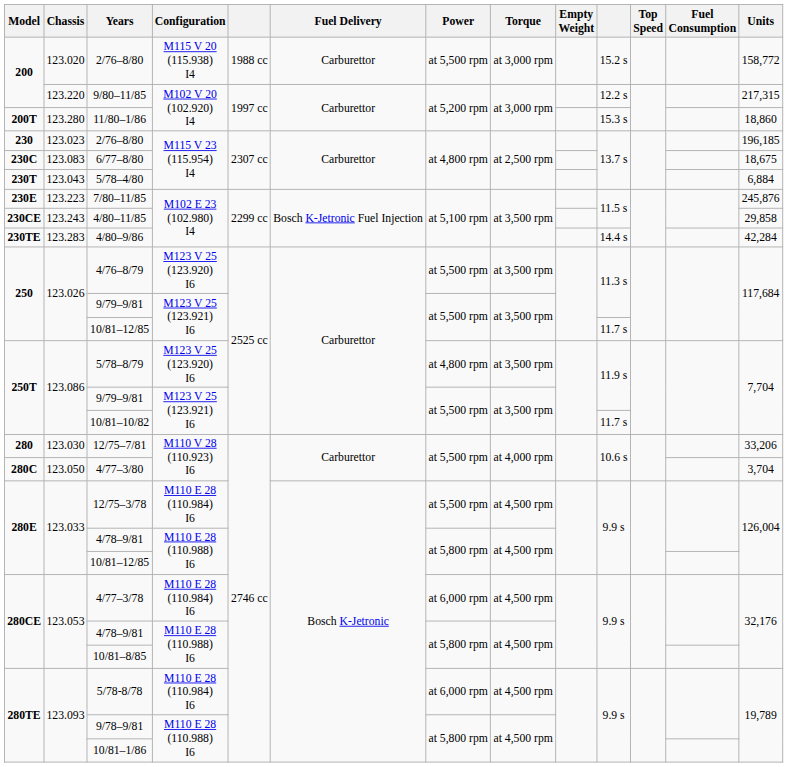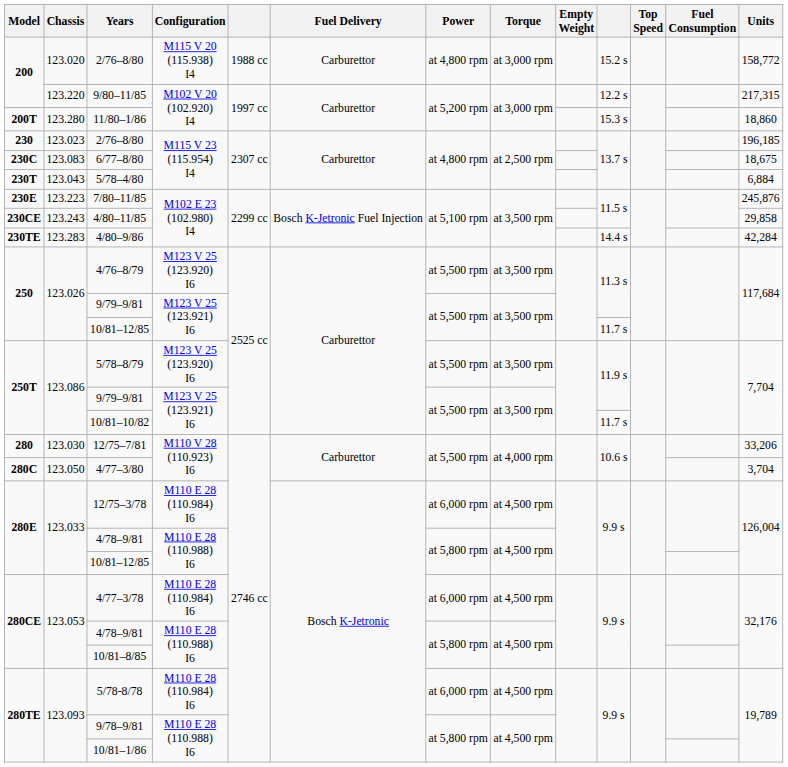 <table class="wikitable" style="text-align: center; font-size: 0.85em;">
 <tr>
 <th scope="col">Model</th>
 <th scope="col">Chassis</th>
 <th scope="col">Years</th>
 <th scope="col">Configuration</th>
 <th scope="col"></th>
 <th scope="col">Fuel Delivery</th>
 <th scope="col">Power</th>
 <th scope="col">Torque</th>
 <th scope="col">Empty<br>Weight</th>
 <th scope="col"></th>
 <th scope="col">Top<br>Speed</th>
 <th scope="col">Fuel<br>Consumption</th>
 <th scope="col">Units</th>
 </tr>
 <tr>
 <td rowspan="2"><strong>200</strong></td>
 <td>123.020</td>
 <td>2/76–8/80</td>
 <td><a href='#'>M115 V 20</a><br>(115.938)<br>I4</td>
 <td>1988 cc</td>
 <td>Carburettor</td>
-<td> at 5,500 rpm</td>
+<td> at 4,800 rpm</td>
 <td> at 3,000 rpm</td>
 <td></td>
 <td>15.2 s</td>
 <td></td>
 <td></td>
 <td>158,772</td>
 </tr>
 <tr>
 <td>123.220</td>
 <td>9/80–11/85</td>
 <td rowspan="2"><a href='#'>M102 V 20</a><br>(102.920)<br>I4</td>
 <td rowspan="2">1997 cc</td>
 <td rowspan="2">Carburettor</td>
 <td rowspan="2"> at 5,200 rpm</td>
 <td rowspan="2"> at 3,000 rpm</td>
 <td></td>
 <td>12.2 s</td>
 <td rowspan="2"></td>
 <td></td>
 <td>217,315</td>
 </tr>
 <tr>
 <td><strong>200T</strong></td>
 <td>123.280</td>
 <td>11/80–1/86</td>
 <td></td>
 <td>15.3 s</td>
 <td></td>
 <td>18,860</td>
 </tr>
 <tr>
 <td><strong>230</strong></td>
 <td>123.023</td>
 <td>2/76–8/80</td>
 <td rowspan="3"><a href='#'>M115 V 23</a><br>(115.954)<br>I4</td>
 <td rowspan="3">2307 cc</td>
 <td rowspan="3">Carburettor</td>
 <td rowspan="3"> at 4,800 rpm</td>
 <td rowspan="3"> at 2,500 rpm</td>
 <td></td>
 <td rowspan="3">13.7 s</td>
 <td rowspan="3"></td>
 <td></td>
 <td>196,185</td>
 </tr>
 <tr>
 <td><strong>230C</strong></td>
 <td>123.083</td>
 <td>6/77–8/80</td>
 <td></td>
 <td></td>
 <td>18,675</td>
 </tr>
 <tr>
 <td><strong>230T</strong></td>
 <td>123.043</td>
 <td>5/78–4/80</td>
 <td></td>
 <td></td>
 <td>6,884</td>
 </tr>
 <tr>
 <td><strong>230E</strong></td>
 <td>123.223</td>
 <td>7/80–11/85</td>
 <td rowspan="3"><a href='#'>M102 E 23</a><br>(102.980)<br>I4</td>
 <td rowspan="3">2299 cc</td>
 <td rowspan="3">Bosch <a href='#'>K-Jetronic</a> Fuel Injection</td>
 <td rowspan="3"> at 5,100 rpm</td>
 <td rowspan="3"> at 3,500 rpm</td>
 <td></td>
 <td rowspan="2">11.5 s</td>
 <td rowspan="3"></td>
 <td rowspan="2"></td>
 <td>245,876</td>
 </tr>
 <tr>
 <td><strong>230CE</strong></td>
 <td>123.243</td>
 <td>4/80–11/85</td>
 <td></td>
 <td>29,858</td>
 </tr>
 <tr>
 <td><strong>230TE</strong></td>
 <td>123.283</td>
 <td>4/80–9/86</td>
 <td></td>
 <td>14.4 s</td>
 <td></td>
 <td>42,284</td>
 </tr>
 <tr>
 <td rowspan="3"><strong>250</strong></td>
 <td rowspan="3">123.026</td>
 <td>4/76–8/79</td>
 <td><a href='#'>M123 V 25</a><br>(123.920)<br>I6</td>
 <td rowspan="6">2525 cc</td>
 <td rowspan="6">Carburettor</td>
 <td> at 5,500 rpm</td>
 <td> at 3,500 rpm</td>
 <td rowspan="3"></td>
 <td rowspan="2">11.3 s</td>
 <td rowspan="3"></td>
 <td rowspan="3"></td>
 <td rowspan="3">117,684</td>
 </tr>
 <tr>
 <td>9/79–9/81</td>
 <td rowspan="2"><a href='#'>M123 V 25</a><br>(123.921)<br>I6</td>
 <td rowspan="2"> at 5,500 rpm</td>
 <td rowspan="2"> at 3,500 rpm</td>
 </tr>
 <tr>
 <td>10/81–12/85</td>
 <td>11.7 s</td>
 </tr>
 <tr>
 <td rowspan="3"><strong>250T</strong></td>
 <td rowspan="3">123.086</td>
 <td>5/78–8/79</td>
 <td><a href='#'>M123 V 25</a><br>(123.920)<br>I6</td>
-<td> at 4,800 rpm</td>
+<td> at 5,500 rpm</td>
 <td> at 3,500 rpm</td>
 <td rowspan="3"></td>
 <td rowspan="2">11.9 s</td>
 <td rowspan="3"></td>
 <td rowspan="3"></td>
 <td rowspan="3">7,704</td>
 </tr>
 <tr>
 <td>9/79–9/81</td>
 <td rowspan="2"><a href='#'>M123 V 25</a><br>(123.921)<br>I6</td>
 <td rowspan="2"> at 5,500 rpm</td>
 <td rowspan="2"> at 3,500 rpm</td>
 </tr>
 <tr>
 <td>10/81–10/82</td>
 <td>11.7 s</td>
 </tr>
 <tr>
 <td><strong>280</strong></td>
 <td>123.030</td>
 <td>12/75–7/81</td>
 <td rowspan="2"><a href='#'>M110 V 28</a><br>(110.923)<br>I6</td>
 <td rowspan="11">2746 cc</td>
 <td rowspan="2">Carburettor</td>
 <td rowspan="2"> at 5,500 rpm</td>
 <td rowspan="2"> at 4,000 rpm</td>
 <td rowspan="2"></td>
 <td rowspan="2">10.6 s</td>
 <td rowspan="2"></td>
 <td></td>
 <td>33,206</td>
 </tr>
 <tr>
 <td><strong>280C</strong></td>
 <td>123.050</td>
 <td>4/77–3/80</td>
 <td></td>
 <td>3,704</td>
 </tr>
 <tr>
 <td rowspan="3"><strong>280E</strong></td>
 <td rowspan="3">123.033</td>
 <td>12/75–3/78</td>
 <td><a href='#'>M110 E 28</a><br>(110.984)<br>I6</td>
 <td rowspan="9">Bosch <a href='#'>K-Jetronic</a></td>
-<td> at 5,500 rpm</td>
+<td> at 6,000 rpm</td>
 <td> at 4,500 rpm</td>
 <td rowspan="3"></td>
 <td rowspan="3">9.9 s</td>
 <td rowspan="3"></td>
 <td rowspan="2"></td>
 <td rowspan="3">126,004</td>
 </tr>
 <tr>
 <td>4/78–9/81</td>
 <td rowspan="2"><a href='#'>M110 E 28</a><br>(110.988)<br>I6</td>
 <td rowspan="2"> at 5,800 rpm</td>
 <td rowspan="2"> at 4,500 rpm</td>
 </tr>
 <tr>
 <td>10/81–12/85</td>
 <td></td>
 </tr>
 <tr>
 <td rowspan="3"><strong>280CE</strong></td>
 <td rowspan="3">123.053</td>
 <td>4/77–3/78</td>
 <td><a href='#'>M110 E 28</a><br>(110.984)<br>I6</td>
 <td> at 6,000 rpm</td>
 <td> at 4,500 rpm</td>
 <td rowspan="3"></td>
 <td rowspan="3">9.9 s</td>
 <td rowspan="3"></td>
 <td rowspan="2"></td>
 <td rowspan="3">32,176</td>
 </tr>
 <tr>
 <td>4/78–9/81</td>
 <td rowspan="2"><a href='#'>M110 E 28</a><br>(110.988)<br>I6</td>
 <td rowspan="2"> at 5,800 rpm</td>
 <td rowspan="2"> at 4,500 rpm</td>
 </tr>
 <tr>
 <td>10/81–8/85</td>
 <td></td>
 </tr>
 <tr>
 <td rowspan="3"><strong>280TE</strong></td>
 <td rowspan="3">123.093</td>
 <td>5/78-8/78</td>
 <td><a href='#'>M110 E 28</a><br>(110.984)<br>I6</td>
 <td> at 6,000 rpm</td>
 <td> at 4,500 rpm</td>
 <td rowspan="3"></td>
 <td rowspan="3">9.9 s</td>
 <td rowspan="3"></td>
 <td rowspan="2"></td>
 <td rowspan="3">19,789</td>
 </tr>
 <tr>
 <td>9/78–9/81</td>
 <td rowspan="2"><a href='#'>M110 E 28</a><br>(110.988)<br>I6</td>
 <td rowspan="2"> at 5,800 rpm</td>
 <td rowspan="2"> at 4,500 rpm</td>
 </tr>
 <tr>
 <td>10/81–1/86</td>
 <td></td>
 </tr>
 </table>
